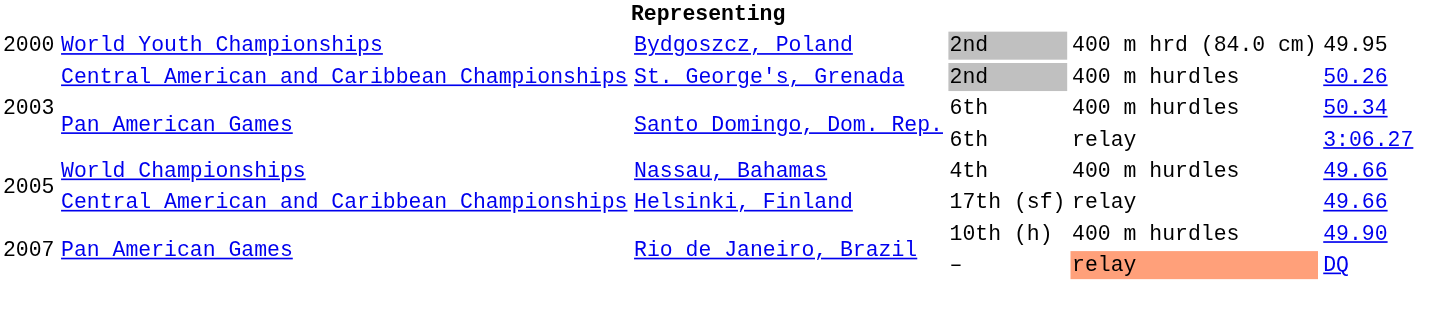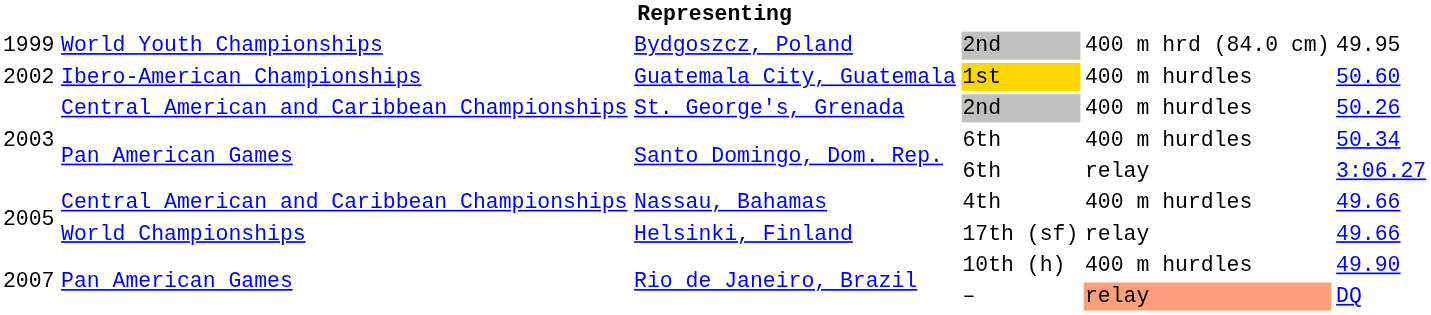 <table>
 <tr>
 <th colspan="6">Representing </th>
 </tr>
 <tr>
-<td>2000</td>
+<td>1999</td>
 <td><a href='#'>World Youth Championships</a></td>
 <td><a href='#'>Bydgoszcz, Poland</a></td>
 <td bgcolor=silver>2nd</td>
 <td>400 m hrd (84.0 cm)</td>
 <td>49.95</td>
+</tr>
+<tr>
+<td>2002</td>
+<td><a href='#'>Ibero-American Championships</a></td>
+<td><a href='#'>Guatemala City, Guatemala</a></td>
+<td bgcolor=gold>1st</td>
+<td>400 m hurdles</td>
+<td><a href='#'>50.60</a></td>
 </tr>
 <tr>
 <td rowspan=3>2003</td>
 <td><a href='#'>Central American and Caribbean Championships</a></td>
 <td><a href='#'>St. George's, Grenada</a></td>
 <td bgcolor=silver>2nd</td>
 <td>400 m hurdles</td>
 <td><a href='#'>50.26</a></td>
 </tr>
 <tr>
 <td rowspan=2><a href='#'>Pan American Games</a></td>
 <td rowspan=2><a href='#'>Santo Domingo, Dom. Rep.</a></td>
 <td>6th</td>
 <td>400 m hurdles</td>
 <td><a href='#'>50.34</a></td>
 </tr>
 <tr>
 <td>6th</td>
 <td> relay</td>
 <td><a href='#'>3:06.27</a></td>
 </tr>
 <tr>
 <td rowspan=2>2005</td>
-<td><a href='#'>World Championships</a></td>
+<td><a href='#'>Central American and Caribbean Championships</a></td>
 <td><a href='#'>Nassau, Bahamas</a></td>
 <td>4th</td>
 <td>400 m hurdles</td>
 <td><a href='#'>49.66</a></td>
 </tr>
 <tr>
-<td><a href='#'>Central American and Caribbean Championships</a></td>
+<td><a href='#'>World Championships</a></td>
 <td><a href='#'>Helsinki, Finland</a></td>
 <td>17th (sf)</td>
 <td> relay</td>
 <td><a href='#'>49.66</a></td>
 </tr>
 <tr>
 <td rowspan=2>2007</td>
 <td rowspan=2><a href='#'>Pan American Games</a></td>
 <td rowspan=2><a href='#'>Rio de Janeiro, Brazil</a></td>
 <td>10th (h)</td>
 <td>400 m hurdles</td>
 <td><a href='#'>49.90</a></td>
 </tr>
 <tr>
 <td>–</td>
 <td style="background: lightsalmon;"> relay</td>
 <td><a href='#'>DQ</a></td>
 </tr>
 </table>
